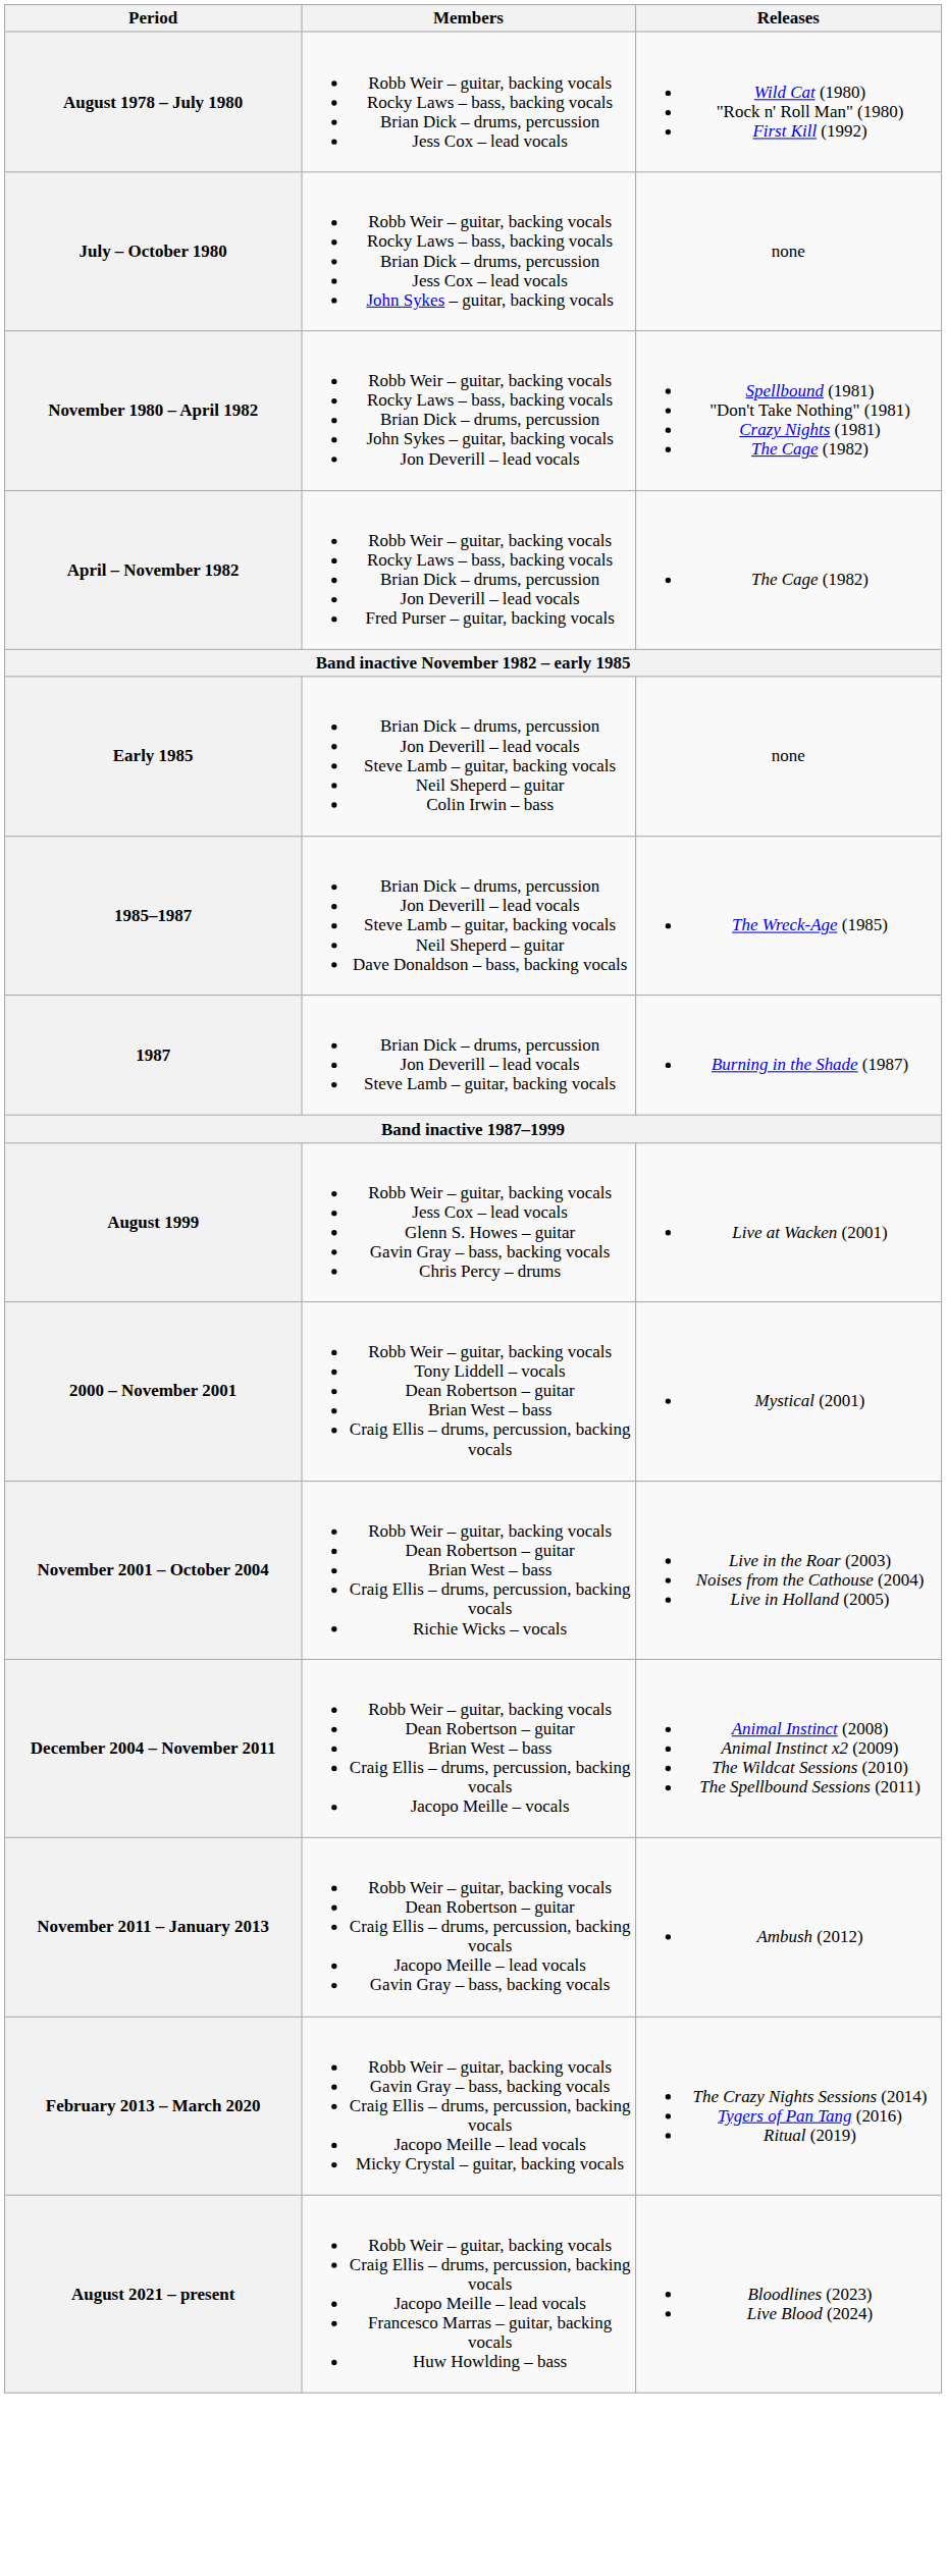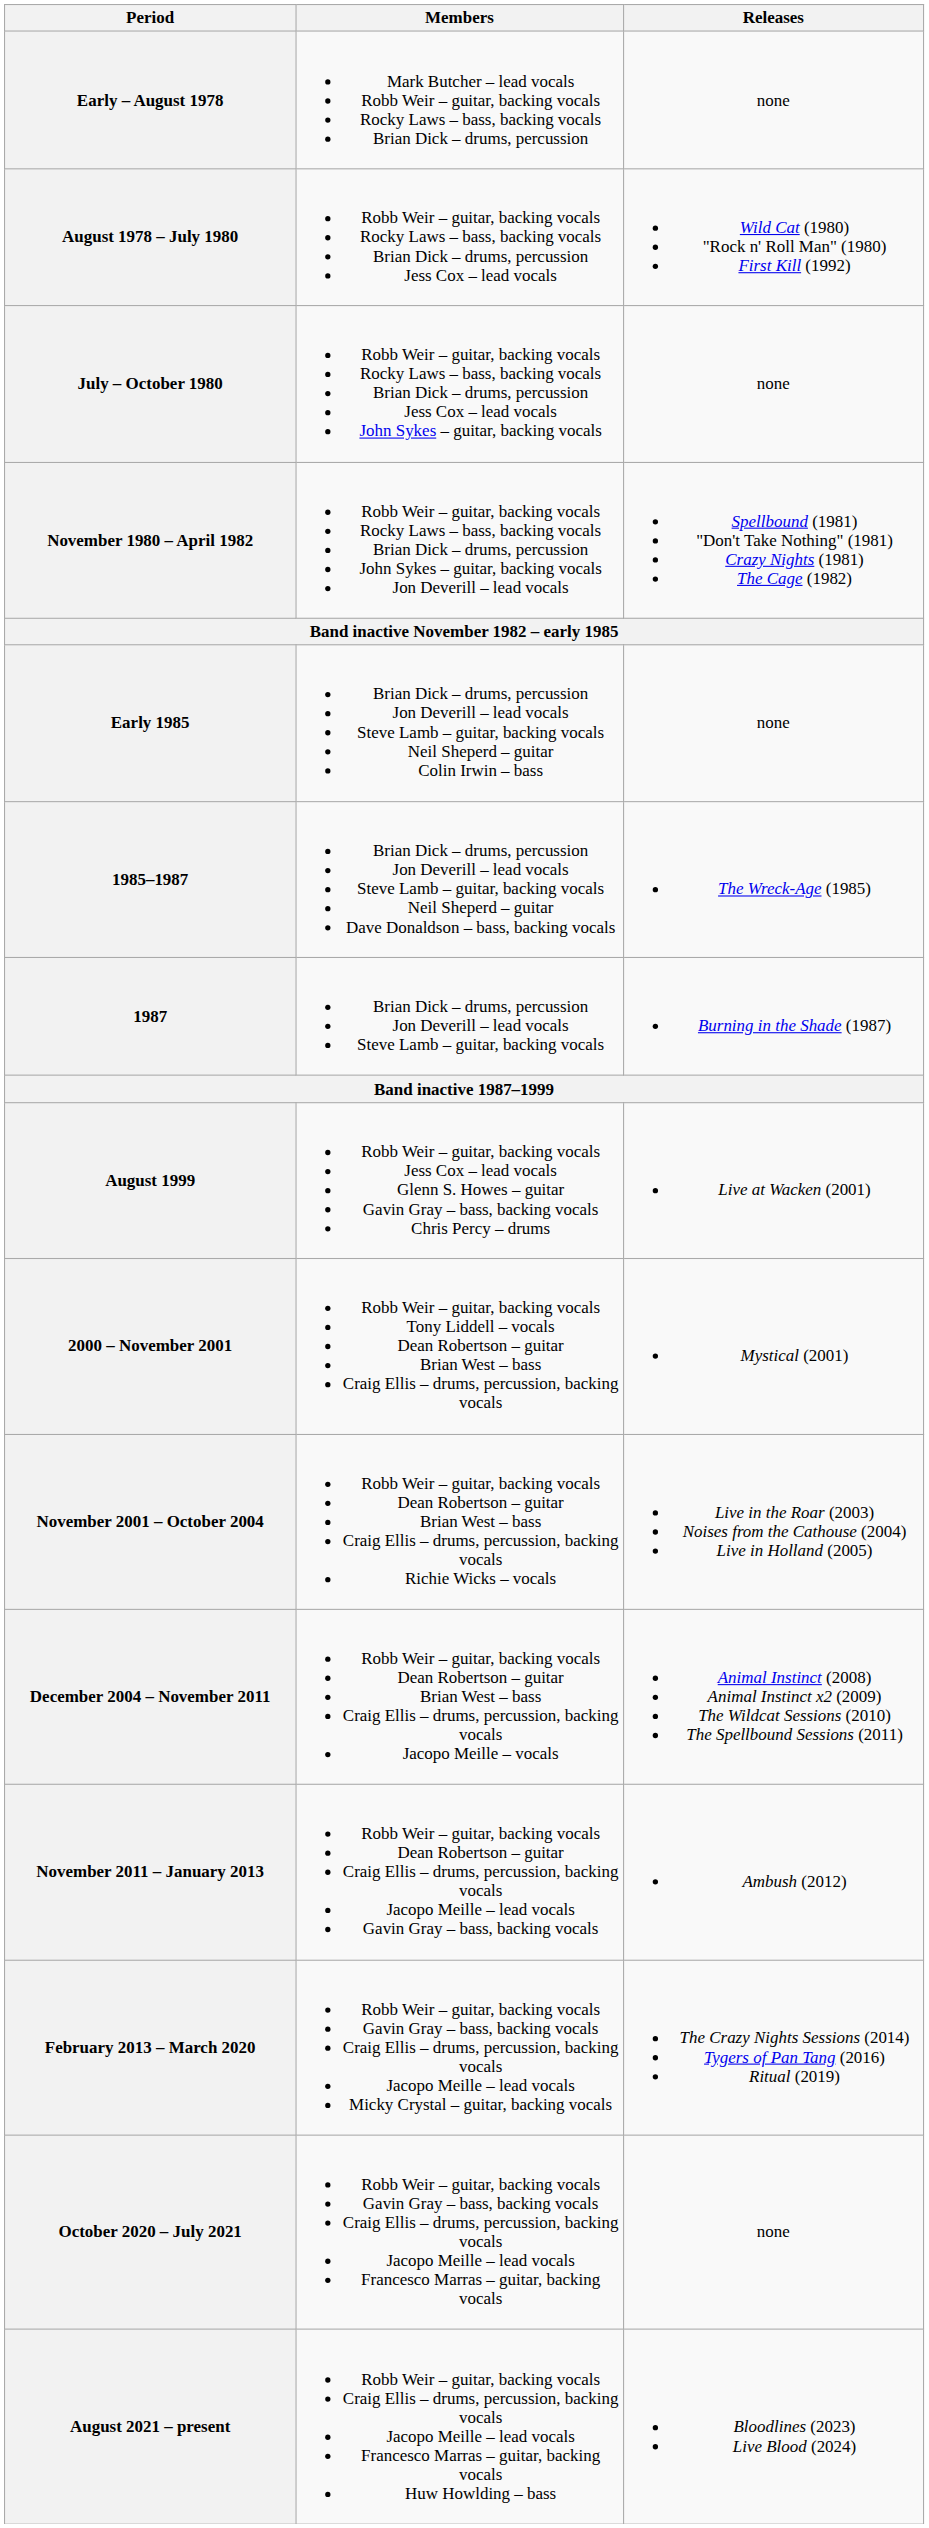 <table class="wikitable plainrowheaders" style="text-align:center;">
 <tr>
 <th scope="col" style="width:20em;">Period</th>
 <th scope="col" style="width:22em;">Members</th>
 <th scope="col" style="width:20em;">Releases</th>
+</tr>
+<tr>
+<th scope="col">Early – August 1978</th>
+<td><br><ul><li>Mark Butcher – lead vocals</li><li>Robb Weir – guitar, backing vocals</li><li>Rocky Laws – bass, backing vocals</li><li>Brian Dick – drums, percussion</li></ul></td>
+<td>none </td>
 </tr>
 <tr>
 <th scope="col">August 1978 – July 1980</th>
 <td><br><ul><li>Robb Weir – guitar, backing vocals</li><li>Rocky Laws – bass, backing vocals</li><li>Brian Dick – drums, percussion</li><li>Jess Cox – lead vocals</li></ul></td>
 <td><br><ul><li><em><a href='#'>Wild Cat</a></em> (1980)</li><li>"Rock n' Roll Man" (1980)</li><li><em><a href='#'>First Kill</a></em> (1992)</li></ul></td>
 </tr>
 <tr>
 <th scope="col">July – October 1980</th>
 <td><br><ul><li>Robb Weir – guitar, backing vocals</li><li>Rocky Laws – bass, backing vocals</li><li>Brian Dick – drums, percussion</li><li>Jess Cox – lead vocals</li><li><a href='#'>John Sykes</a> – guitar, backing vocals</li></ul></td>
 <td>none </td>
 </tr>
 <tr>
 <th scope="col">November 1980 – April 1982</th>
 <td><br><ul><li>Robb Weir – guitar, backing vocals</li><li>Rocky Laws – bass, backing vocals</li><li>Brian Dick – drums, percussion</li><li>John Sykes – guitar, backing vocals</li><li>Jon Deverill – lead vocals</li></ul></td>
 <td><br><ul><li><em><a href='#'>Spellbound</a></em> (1981)</li><li>"Don't Take Nothing" (1981)</li><li><em><a href='#'>Crazy Nights</a></em> (1981)</li><li><em><a href='#'>The Cage</a></em> (1982) </li></ul></td>
-</tr>
-<tr>
-<th scope="col">April – November 1982</th>
-<td><br><ul><li>Robb Weir – guitar, backing vocals</li><li>Rocky Laws – bass, backing vocals</li><li>Brian Dick – drums, percussion</li><li>Jon Deverill – lead vocals</li><li>Fred Purser – guitar, backing vocals</li></ul></td>
-<td><br><ul><li><em>The Cage</em> (1982) </li></ul></td>
 </tr>
 <tr>
 <th scope="col" colspan="3">Band inactive November 1982 – early 1985</th>
 </tr>
 <tr>
 <th scope="col">Early 1985</th>
 <td><br><ul><li>Brian Dick – drums, percussion</li><li>Jon Deverill – lead vocals</li><li>Steve Lamb – guitar, backing vocals</li><li>Neil Sheperd – guitar</li><li>Colin Irwin – bass</li></ul></td>
 <td>none </td>
 </tr>
 <tr>
 <th scope="col">1985–1987</th>
 <td><br><ul><li>Brian Dick – drums, percussion</li><li>Jon Deverill – lead vocals</li><li>Steve Lamb – guitar, backing vocals</li><li>Neil Sheperd – guitar</li><li>Dave Donaldson – bass, backing vocals</li></ul></td>
 <td><br><ul><li><em><a href='#'>The Wreck-Age</a></em> (1985)</li></ul></td>
 </tr>
 <tr>
 <th scope="col">1987</th>
 <td><br><ul><li>Brian Dick – drums, percussion</li><li>Jon Deverill – lead vocals</li><li>Steve Lamb – guitar, backing vocals</li></ul></td>
 <td><br><ul><li><em><a href='#'>Burning in the Shade</a></em> (1987)</li></ul></td>
 </tr>
 <tr>
 <th scope="col" colspan="3">Band inactive 1987–1999</th>
 </tr>
 <tr>
 <th scope="col">August 1999<br></th>
 <td><br><ul><li>Robb Weir – guitar, backing vocals</li><li>Jess Cox – lead vocals</li><li>Glenn S. Howes – guitar</li><li>Gavin Gray – bass, backing vocals</li><li>Chris Percy – drums</li></ul></td>
 <td><br><ul><li><em>Live at Wacken</em> (2001)</li></ul></td>
 </tr>
 <tr>
 <th scope="col">2000 – November 2001</th>
 <td><br><ul><li>Robb Weir – guitar, backing vocals</li><li>Tony Liddell – vocals</li><li>Dean Robertson – guitar</li><li>Brian West – bass</li><li>Craig Ellis – drums, percussion, backing vocals</li></ul></td>
 <td><br><ul><li><em>Mystical</em> (2001)</li></ul></td>
 </tr>
 <tr>
 <th scope="col">November 2001 – October 2004</th>
 <td><br><ul><li>Robb Weir – guitar, backing vocals</li><li>Dean Robertson – guitar</li><li>Brian West – bass</li><li>Craig Ellis – drums, percussion, backing vocals</li><li>Richie Wicks – vocals</li></ul></td>
 <td><br><ul><li><em>Live in the Roar</em> (2003)</li><li><em>Noises from the Cathouse</em> (2004)</li><li><em>Live in Holland</em> (2005)</li></ul></td>
 </tr>
 <tr>
 <th scope="col">December 2004 – November 2011</th>
 <td><br><ul><li>Robb Weir – guitar, backing vocals</li><li>Dean Robertson – guitar</li><li>Brian West – bass</li><li>Craig Ellis – drums, percussion, backing vocals</li><li>Jacopo Meille – vocals</li></ul></td>
 <td><br><ul><li><em><a href='#'>Animal Instinct</a></em> (2008)</li><li><em>Animal Instinct x2</em> (2009)</li><li><em>The Wildcat Sessions</em> (2010)</li><li><em>The Spellbound Sessions</em> (2011)</li></ul></td>
 </tr>
 <tr>
 <th scope="col">November 2011 – January 2013</th>
 <td><br><ul><li>Robb Weir – guitar, backing vocals</li><li>Dean Robertson – guitar</li><li>Craig Ellis – drums, percussion, backing vocals</li><li>Jacopo Meille – lead vocals</li><li>Gavin Gray – bass, backing vocals</li></ul></td>
 <td><br><ul><li><em>Ambush</em> (2012)</li></ul></td>
 </tr>
 <tr>
 <th scope="col">February 2013 – March 2020</th>
 <td><br><ul><li>Robb Weir – guitar, backing vocals</li><li>Gavin Gray – bass, backing vocals</li><li>Craig Ellis – drums, percussion, backing vocals</li><li>Jacopo Meille – lead vocals</li><li>Micky Crystal – guitar, backing vocals</li></ul></td>
 <td><br><ul><li><em>The Crazy Nights Sessions</em> (2014)</li><li><em><a href='#'>Tygers of Pan Tang</a></em> (2016)</li><li><em>Ritual</em> (2019)</li></ul></td>
 </tr>
 <tr>
+<th scope="col">October 2020 – July 2021</th>
+<td><br><ul><li>Robb Weir – guitar, backing vocals</li><li>Gavin Gray – bass, backing vocals</li><li>Craig Ellis – drums, percussion, backing vocals</li><li>Jacopo Meille – lead vocals</li><li>Francesco Marras – guitar, backing vocals</li></ul></td>
+<td>none </td>
+</tr>
+<tr>
 <th>August 2021 – present</th>
 <td><br><ul><li>Robb Weir – guitar, backing vocals</li><li>Craig Ellis – drums, percussion, backing vocals</li><li>Jacopo Meille – lead vocals</li><li>Francesco Marras – guitar, backing vocals</li><li>Huw Howlding – bass</li></ul></td>
 <td><br><ul><li><em>Bloodlines</em> (2023)</li><li><em>Live Blood</em> (2024)</li></ul></td>
 </tr>
 </table>
